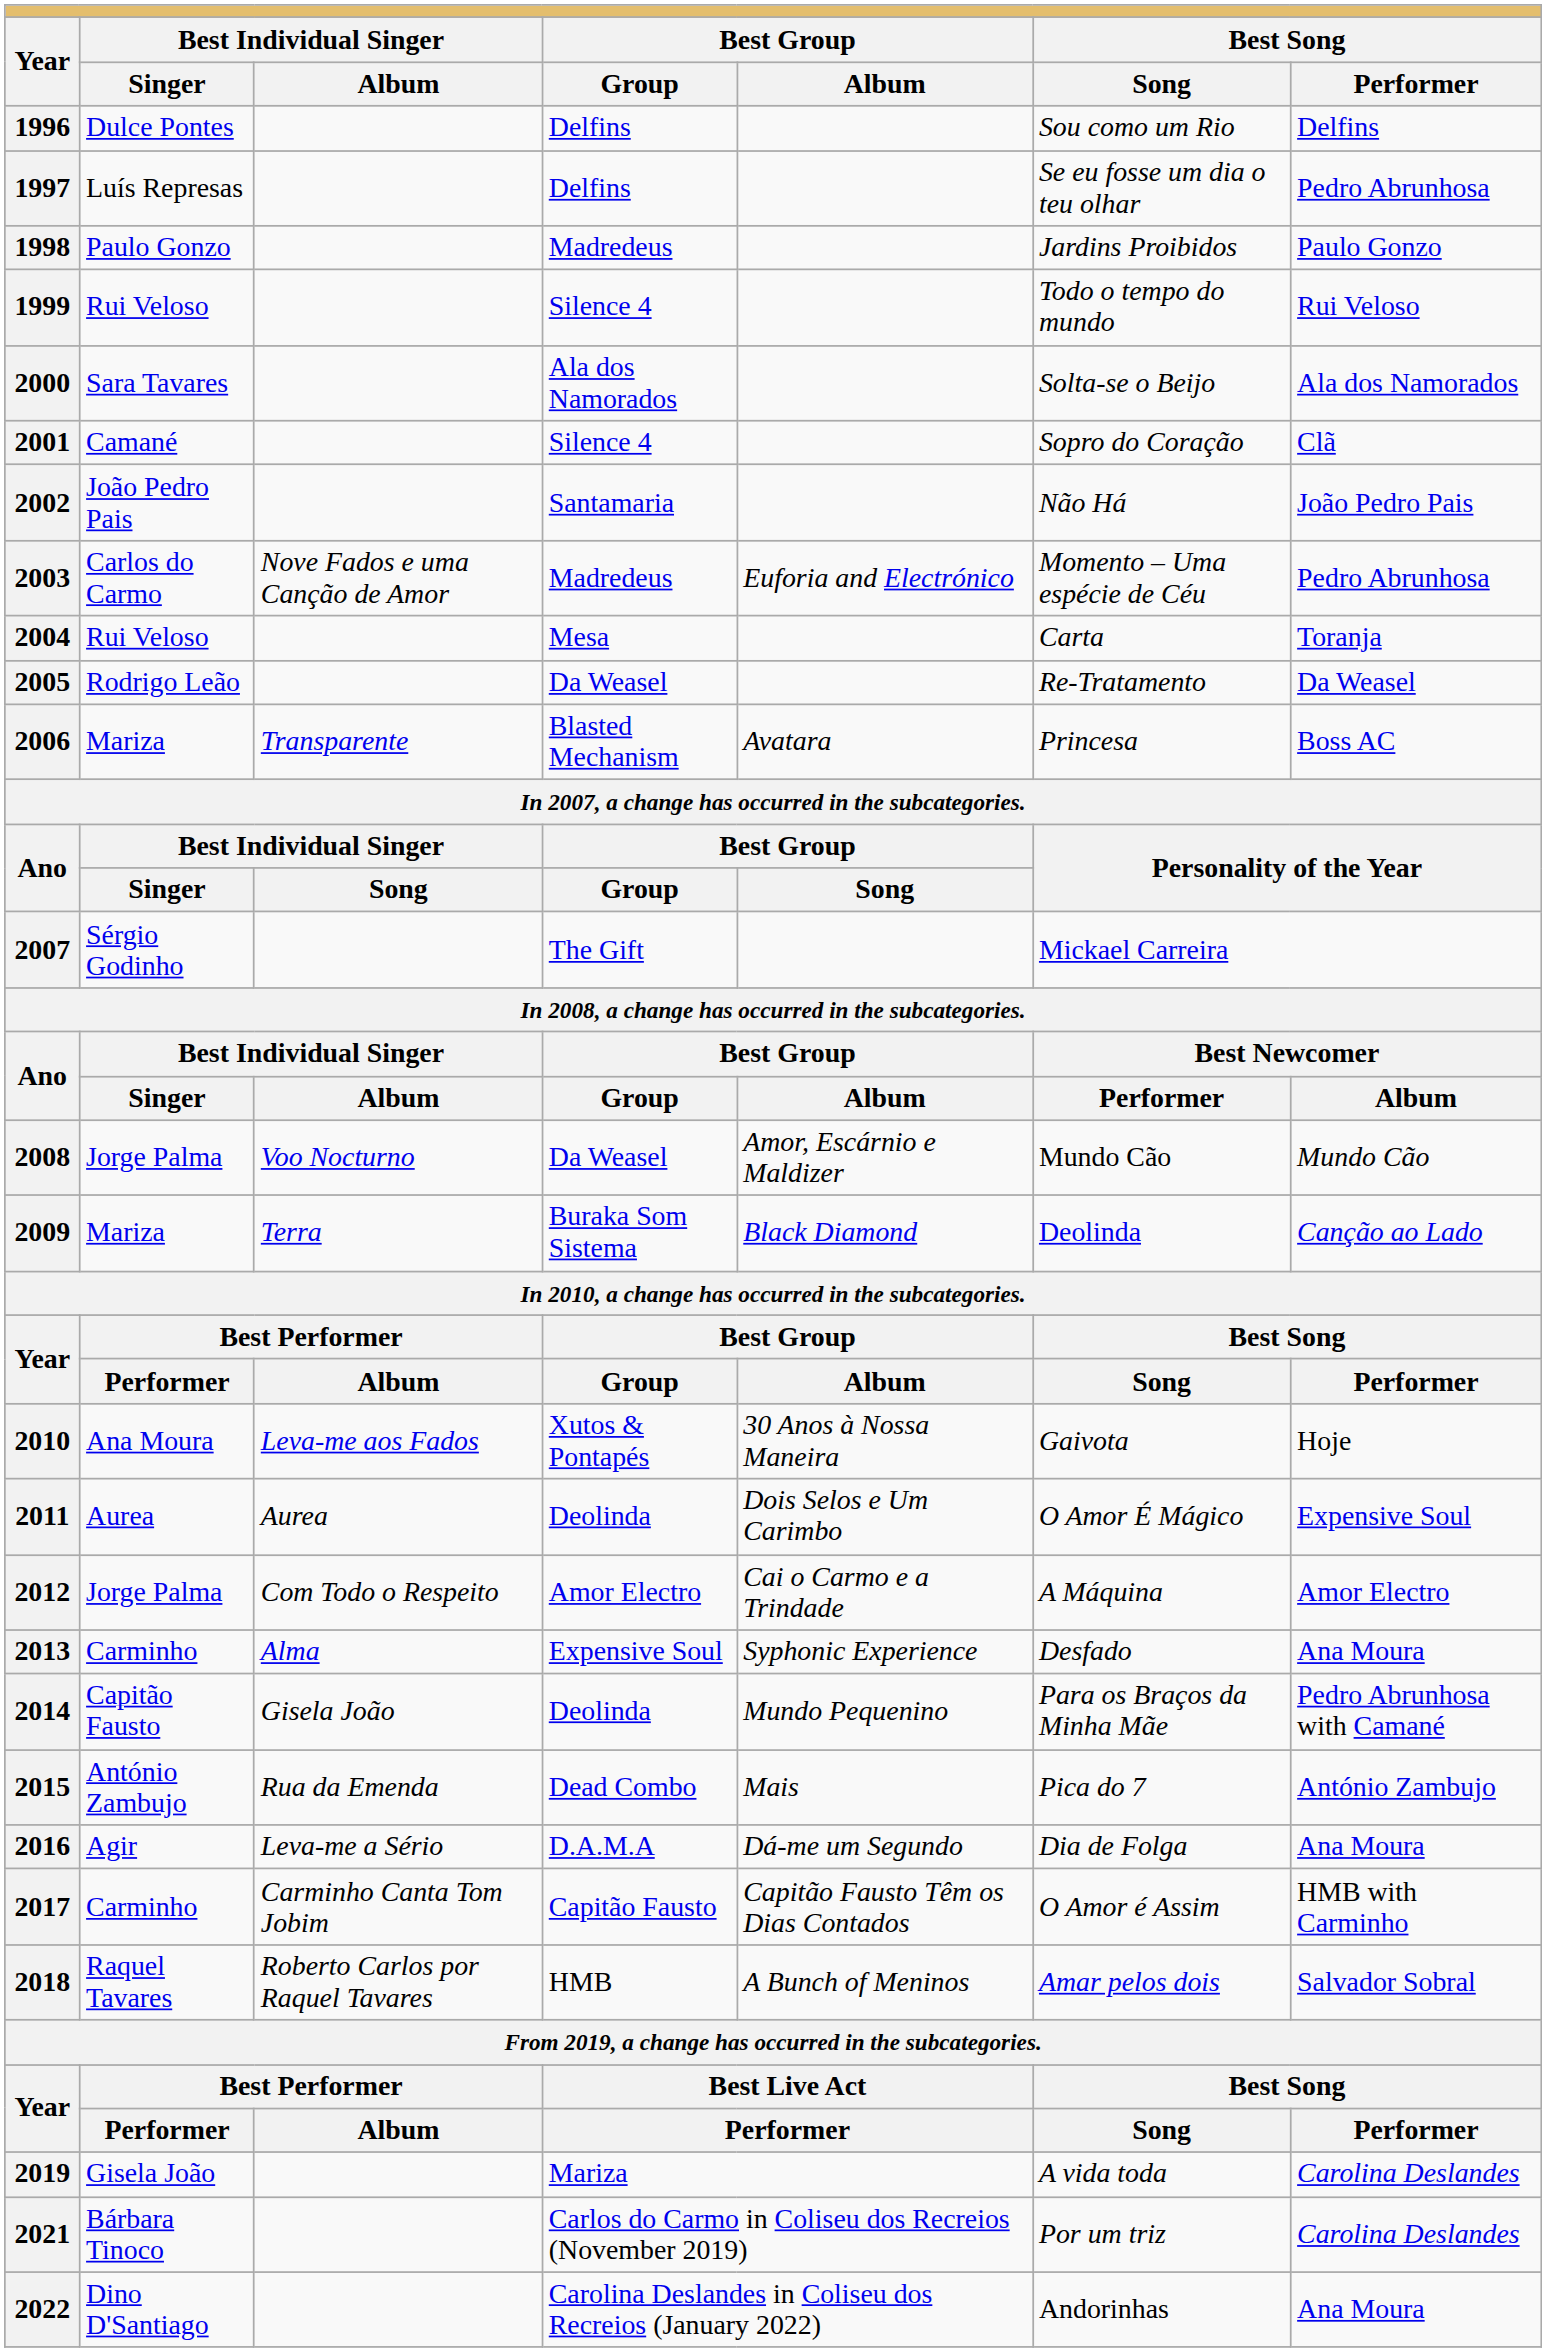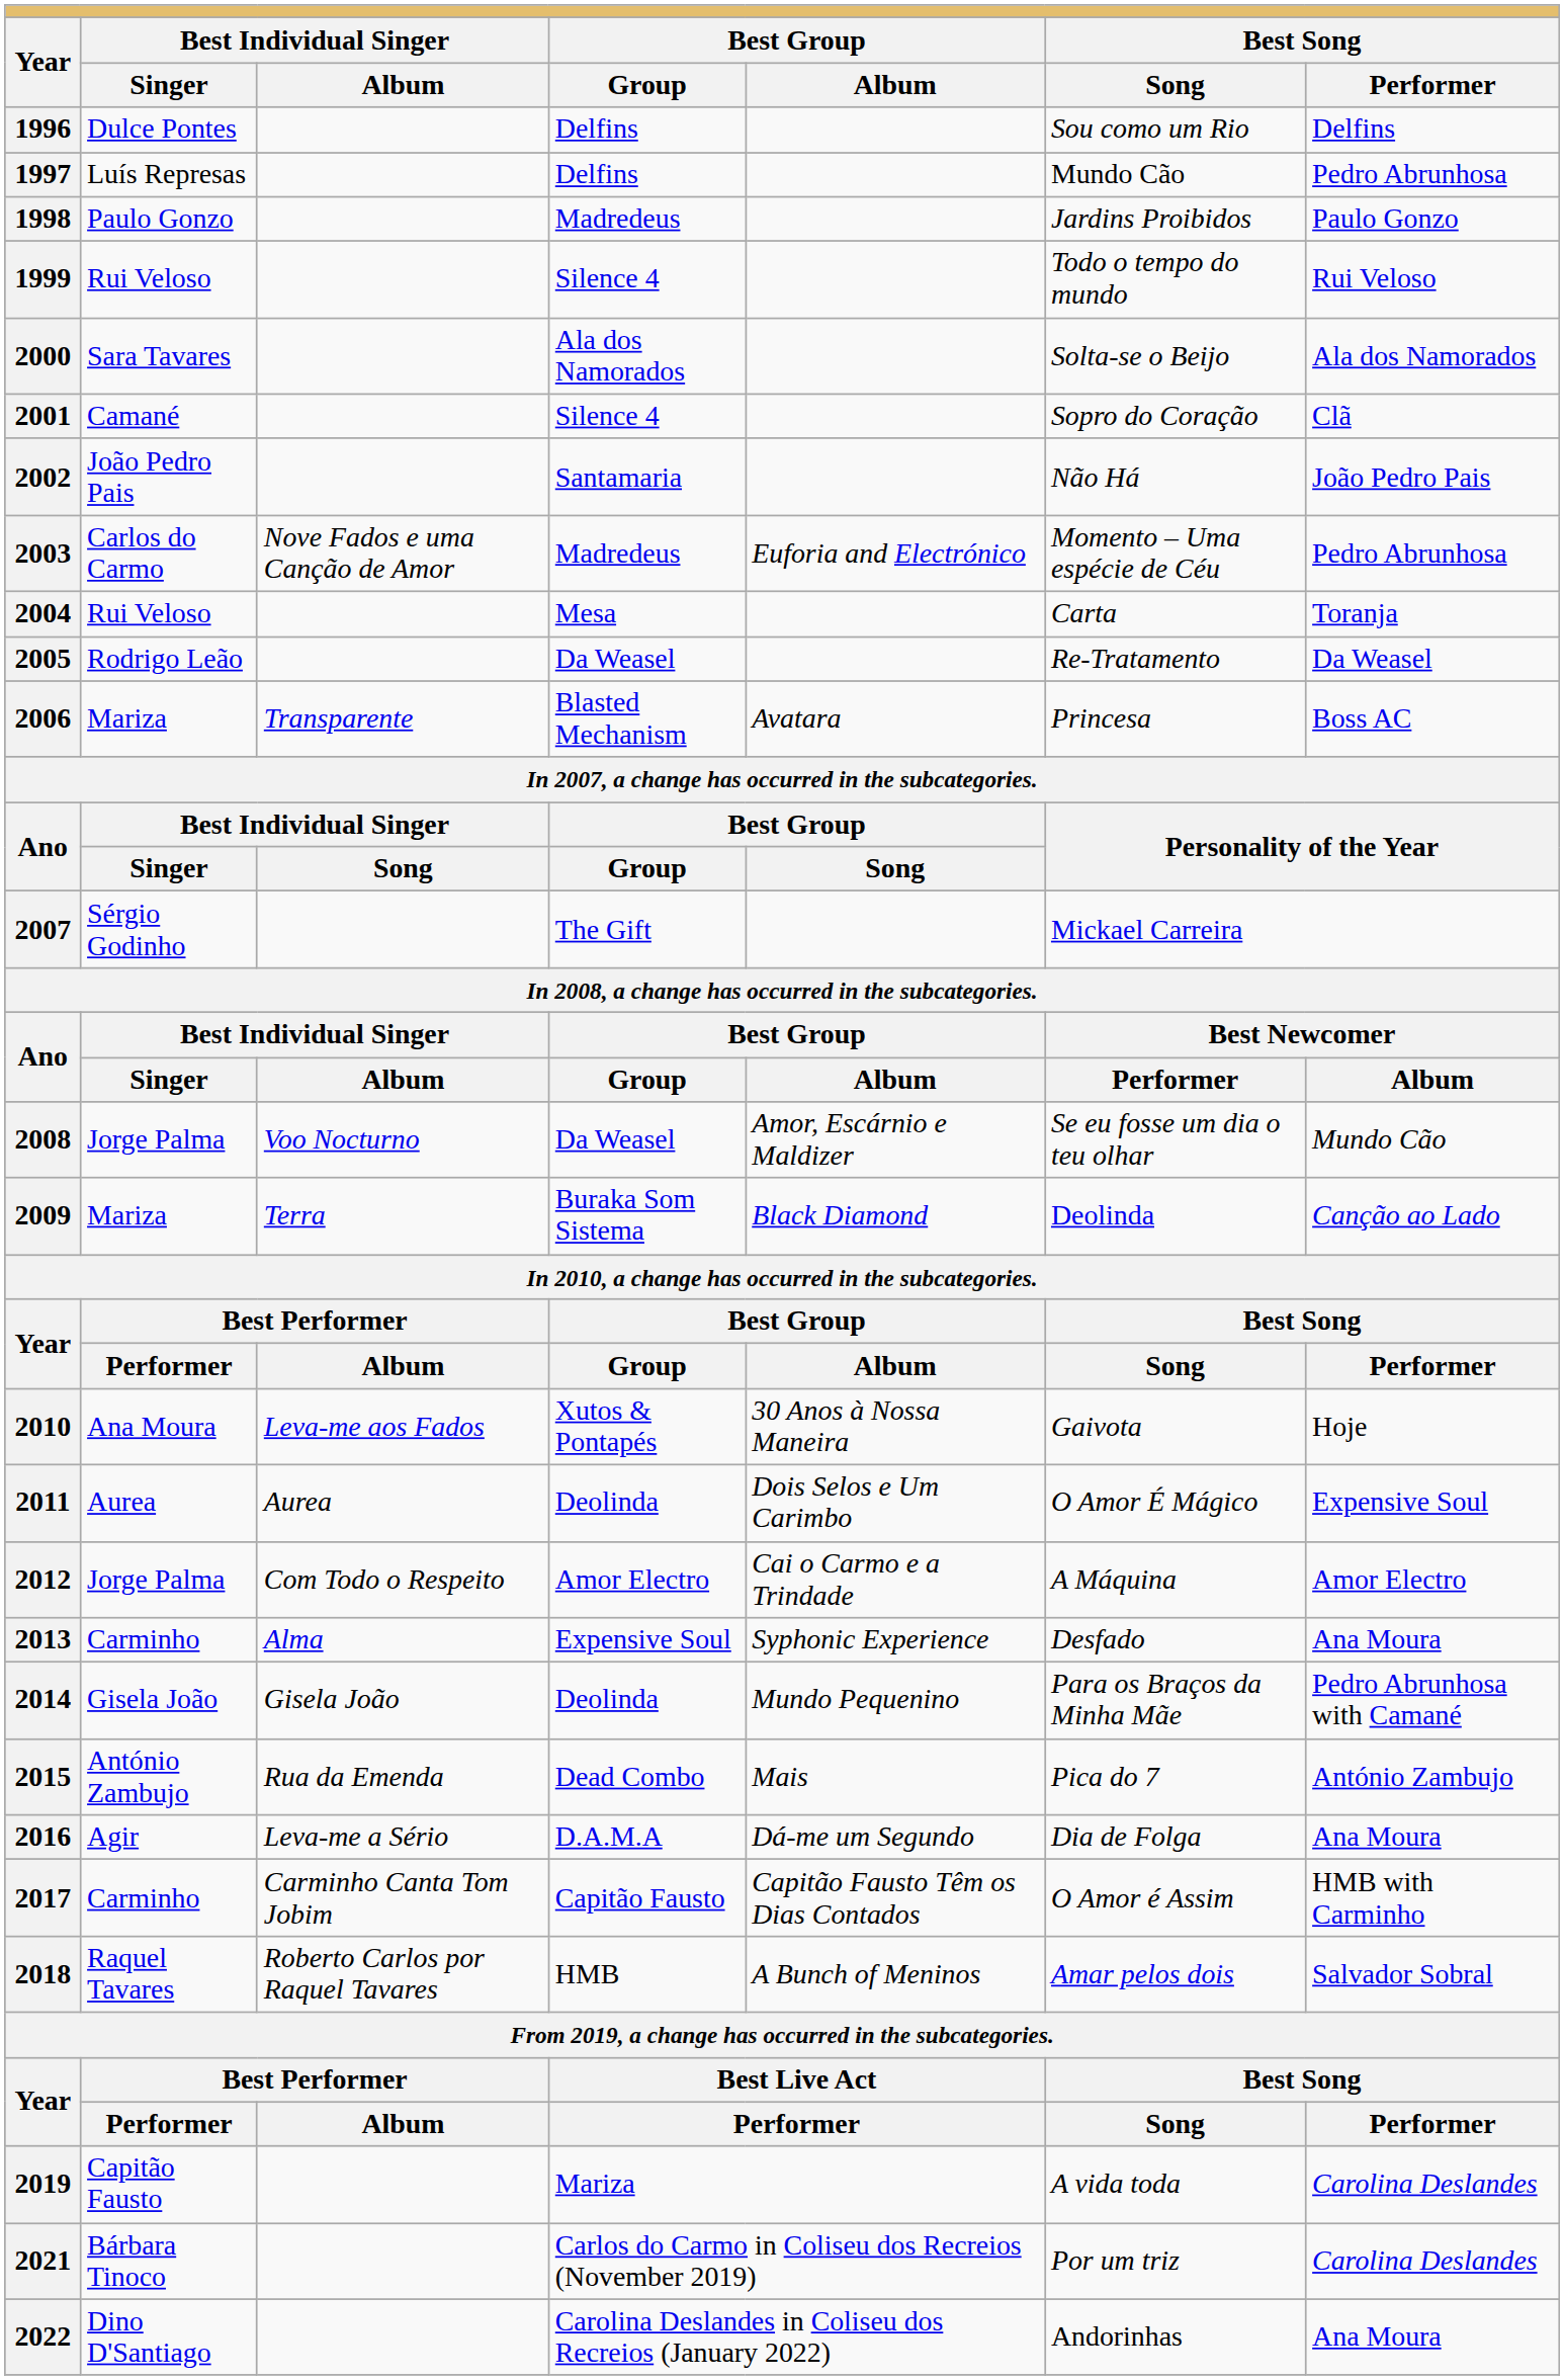 <table class="wikitable sortable" width="100%">
 <tr>
 <td colspan="7" bgcolor="#e4be6d"></td>
 </tr>
 <tr>
 <th colspan="1" rowspan="2" style="padding: 0 5px;">Year</th>
 <th colspan="2">Best Individual Singer</th>
 <th colspan="2" style="padding: 0 5px;">Best Group</th>
 <th colspan="2">Best Song</th>
 </tr>
 <tr>
 <th>Singer</th>
 <th>Album</th>
 <th>Group</th>
 <th>Album</th>
 <th>Song</th>
 <th>Performer</th>
 </tr>
 <tr>
 <th>1996</th>
 <td><a href='#'>Dulce Pontes</a></td>
 <td></td>
 <td><a href='#'>Delfins</a></td>
 <td></td>
 <td><em>Sou como um Rio</em></td>
 <td><a href='#'>Delfins</a></td>
 </tr>
 <tr>
 <th>1997</th>
 <td>Luís Represas</td>
 <td></td>
 <td><a href='#'>Delfins</a></td>
 <td></td>
-<td><em>Se eu fosse um dia o teu olhar</em></td>
+<td>Mundo Cão</td>
 <td><a href='#'>Pedro Abrunhosa</a></td>
 </tr>
 <tr>
 <th>1998</th>
 <td><a href='#'>Paulo Gonzo</a></td>
 <td></td>
 <td><a href='#'>Madredeus</a></td>
 <td></td>
 <td><em>Jardins Proibidos</em></td>
 <td><a href='#'>Paulo Gonzo</a></td>
 </tr>
 <tr>
 <th>1999</th>
 <td><a href='#'>Rui Veloso</a></td>
 <td></td>
 <td><a href='#'>Silence 4</a></td>
 <td></td>
 <td><em>Todo o tempo do mundo</em></td>
 <td><a href='#'>Rui Veloso</a></td>
 </tr>
 <tr>
 <th>2000</th>
 <td><a href='#'>Sara Tavares</a></td>
 <td></td>
 <td><a href='#'>Ala dos Namorados</a></td>
 <td></td>
 <td><em>Solta-se o Beijo</em></td>
 <td><a href='#'>Ala dos Namorados</a></td>
 </tr>
 <tr>
 <th>2001</th>
 <td><a href='#'>Camané</a></td>
 <td></td>
 <td><a href='#'>Silence 4</a></td>
 <td></td>
 <td><em>Sopro do Coração</em></td>
 <td><a href='#'>Clã</a></td>
 </tr>
 <tr>
 <th>2002</th>
 <td><a href='#'>João Pedro Pais</a></td>
 <td></td>
 <td><a href='#'>Santamaria</a></td>
 <td></td>
 <td><em>Não Há</em></td>
 <td><a href='#'>João Pedro Pais</a></td>
 </tr>
 <tr>
 <th>2003</th>
 <td><a href='#'>Carlos do Carmo</a></td>
 <td><em>Nove Fados e uma Canção de Amor</em></td>
 <td><a href='#'>Madredeus</a></td>
 <td><em>Euforia and <a href='#'>Electrónico</a></em></td>
 <td><em>Momento – Uma espécie de Céu</em></td>
 <td><a href='#'>Pedro Abrunhosa</a></td>
 </tr>
 <tr>
 <th>2004</th>
 <td><a href='#'>Rui Veloso</a></td>
 <td></td>
 <td><a href='#'>Mesa</a></td>
 <td></td>
 <td><em>Carta</em></td>
 <td><a href='#'>Toranja</a></td>
 </tr>
 <tr>
 <th>2005</th>
 <td><a href='#'>Rodrigo Leão</a></td>
 <td></td>
 <td><a href='#'>Da Weasel</a></td>
 <td></td>
 <td><em>Re-Tratamento</em></td>
 <td><a href='#'>Da Weasel</a></td>
 </tr>
 <tr>
 <th>2006</th>
 <td><a href='#'>Mariza</a></td>
 <td><em><a href='#'>Transparente</a></em></td>
 <td><a href='#'>Blasted Mechanism</a></td>
 <td><em>Avatara</em></td>
 <td><em>Princesa</em></td>
 <td><a href='#'>Boss AC</a></td>
 </tr>
 <tr>
 <th colspan="7"><em><small>In 2007, a change has occurred in the subcategories.</small></em></th>
 </tr>
 <tr>
 <th colspan="1" rowspan="2">Ano</th>
 <th colspan="2">Best Individual Singer</th>
 <th colspan="2">Best Group</th>
 <th colspan="2" rowspan="2">Personality of the Year</th>
 </tr>
 <tr>
 <th>Singer</th>
 <th>Song</th>
 <th>Group</th>
 <th>Song</th>
 </tr>
 <tr>
 <th>2007</th>
 <td><a href='#'>Sérgio Godinho</a></td>
 <td></td>
 <td><a href='#'>The Gift</a></td>
 <td></td>
 <td colspan="2"><a href='#'>Mickael Carreira</a></td>
 </tr>
 <tr>
 <th colspan="7"><em><small>In 2008, a change has occurred in the subcategories.</small></em></th>
 </tr>
 <tr>
 <th colspan="1" rowspan="2">Ano</th>
 <th colspan="2">Best Individual Singer</th>
 <th colspan="2">Best Group</th>
 <th colspan="2">Best Newcomer</th>
 </tr>
 <tr>
 <th>Singer</th>
 <th>Album</th>
 <th>Group</th>
 <th>Album</th>
 <th>Performer</th>
 <th>Album</th>
 </tr>
 <tr>
 <th>2008</th>
 <td><a href='#'>Jorge Palma</a></td>
 <td><em><a href='#'>Voo Nocturno</a></em></td>
 <td><a href='#'>Da Weasel</a></td>
 <td><em>Amor, Escárnio e Maldizer</em> </td>
-<td>Mundo Cão</td>
+<td><em>Se eu fosse um dia o teu olhar</em></td>
 <td><em>Mundo Cão</em></td>
 </tr>
 <tr>
 <th>2009</th>
 <td><a href='#'>Mariza</a></td>
 <td><em><a href='#'>Terra</a></em> </td>
 <td><a href='#'>Buraka Som Sistema</a></td>
 <td><em><a href='#'>Black Diamond</a></em> </td>
 <td><a href='#'>Deolinda</a></td>
 <td><em><a href='#'>Canção ao Lado</a></em></td>
 </tr>
 <tr>
 <th colspan="7"><em><small>In 2010, a change has occurred in the subcategories.</small></em></th>
 </tr>
 <tr>
 <th colspan="1" rowspan="2">Year</th>
 <th colspan="2">Best Performer</th>
 <th colspan="2">Best Group</th>
 <th colspan="2">Best Song</th>
 </tr>
 <tr>
 <th>Performer</th>
 <th>Album</th>
 <th>Group</th>
 <th>Album</th>
 <th>Song</th>
 <th>Performer</th>
 </tr>
 <tr>
 <th>2010</th>
 <td><a href='#'>Ana Moura</a></td>
 <td><em><a href='#'>Leva-me aos Fados</a></em> </td>
 <td><a href='#'>Xutos & Pontapés</a></td>
 <td><em>30 Anos à Nossa Maneira</em> </td>
 <td><em>Gaivota</em></td>
 <td>Hoje</td>
 </tr>
 <tr>
 <th>2011</th>
 <td><a href='#'>Aurea</a></td>
 <td><em>Aurea</em> </td>
 <td><a href='#'>Deolinda</a></td>
 <td><em>Dois Selos e Um Carimbo</em> </td>
 <td><em>O Amor É Mágico</em></td>
 <td><a href='#'>Expensive Soul</a></td>
 </tr>
 <tr>
 <th>2012</th>
 <td><a href='#'>Jorge Palma</a></td>
 <td><em>Com Todo o Respeito</em> </td>
 <td><a href='#'>Amor Electro</a></td>
 <td><em>Cai o Carmo e a Trindade</em> </td>
 <td><em>A Máquina</em></td>
 <td><a href='#'>Amor Electro</a></td>
 </tr>
 <tr>
 <th>2013</th>
 <td><a href='#'>Carminho</a></td>
 <td><em><a href='#'>Alma</a></em> </td>
 <td><a href='#'>Expensive Soul</a></td>
 <td><em>Syphonic Experience</em> </td>
 <td><em>Desfado</em></td>
 <td><a href='#'>Ana Moura</a></td>
 </tr>
 <tr>
 <th>2014</th>
-<td><a href='#'>Capitão Fausto</a></td>
+<td><a href='#'>Gisela João</a></td>
 <td><em>Gisela João</em></td>
 <td><a href='#'>Deolinda</a></td>
 <td><em>Mundo Pequenino</em></td>
 <td><em>Para os Braços da Minha Mãe</em></td>
 <td><a href='#'>Pedro Abrunhosa</a> with <a href='#'>Camané</a></td>
 </tr>
 <tr>
 <th>2015</th>
 <td><a href='#'>António Zambujo</a></td>
 <td><em>Rua da Emenda</em></td>
 <td><a href='#'>Dead Combo</a></td>
 <td><em>Mais</em></td>
 <td><em>Pica do 7</em></td>
 <td><a href='#'>António Zambujo</a></td>
 </tr>
 <tr>
 <th>2016</th>
 <td><a href='#'>Agir</a></td>
 <td><em>Leva-me a Sério</em></td>
 <td><a href='#'>D.A.M.A</a></td>
 <td><em>Dá-me um Segundo</em></td>
 <td><em>Dia de Folga</em></td>
 <td><a href='#'>Ana Moura</a></td>
 </tr>
 <tr>
 <th>2017</th>
 <td><a href='#'>Carminho</a></td>
 <td><em>Carminho Canta Tom Jobim</em></td>
 <td><a href='#'>Capitão Fausto</a></td>
 <td><em>Capitão Fausto Têm os Dias Contados</em></td>
 <td><em>O Amor é Assim</em></td>
 <td>HMB with <a href='#'>Carminho</a></td>
 </tr>
 <tr>
 <th>2018</th>
 <td><a href='#'>Raquel Tavares</a></td>
 <td><em>Roberto Carlos por Raquel Tavares</em></td>
 <td>HMB</td>
 <td><em>A Bunch of Meninos</em></td>
 <td><em><a href='#'>Amar pelos dois</a></em></td>
 <td><a href='#'>Salvador Sobral</a></td>
 </tr>
 <tr>
 <th colspan="7"><em><small>From 2019, a change has occurred in the subcategories.</small></em></th>
 </tr>
 <tr>
 <th colspan="1" rowspan="2">Year</th>
 <th colspan="2">Best Performer</th>
 <th colspan="2">Best Live Act</th>
 <th colspan="2">Best Song</th>
 </tr>
 <tr>
 <th>Performer</th>
 <th>Album</th>
 <th colspan="2">Performer</th>
 <th>Song</th>
 <th>Performer</th>
 </tr>
 <tr>
 <th>2019</th>
-<td><a href='#'>Gisela João</a></td>
+<td><a href='#'>Capitão Fausto</a></td>
 <td></td>
 <td colspan="2"><a href='#'>Mariza</a></td>
 <td><em>A vida toda</em></td>
 <td><em><a href='#'>Carolina Deslandes</a></em></td>
 </tr>
 <tr>
 <th>2021</th>
 <td><a href='#'>Bárbara Tinoco</a></td>
 <td></td>
 <td colspan="2"><a href='#'>Carlos do Carmo</a> in <a href='#'>Coliseu dos Recreios</a> (November 2019)</td>
 <td><em>Por um triz</em></td>
 <td><em><a href='#'>Carolina Deslandes</a></em></td>
 </tr>
 <tr>
 <th>2022</th>
 <td><a href='#'>Dino D'Santiago</a></td>
 <td></td>
 <td colspan="2"><a href='#'>Carolina Deslandes</a> in <a href='#'>Coliseu dos Recreios</a> (January 2022)</td>
 <td>Andorinhas</td>
 <td><a href='#'>Ana Moura</a></td>
 </tr>
 </table>
